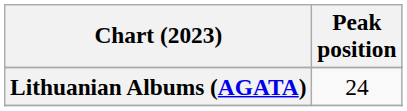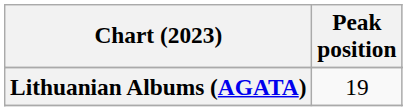 <table class="wikitable sortable plainrowheaders" style="text-align:center">
 <tr>
 <th scope="col">Chart (2023)</th>
 <th scope="col">Peak<br>position</th>
 </tr>
 <tr>
 </tr>
 <tr>
 <th scope="row">Lithuanian Albums (<a href='#'>AGATA</a>)</th>
-<td>24</td>
+<td>19</td>
 </tr>
 <tr>
 </tr>
 <tr>
 </tr>
 <tr>
 </tr>
 <tr>
 </tr>
 <tr>
 </tr>
 </table>
